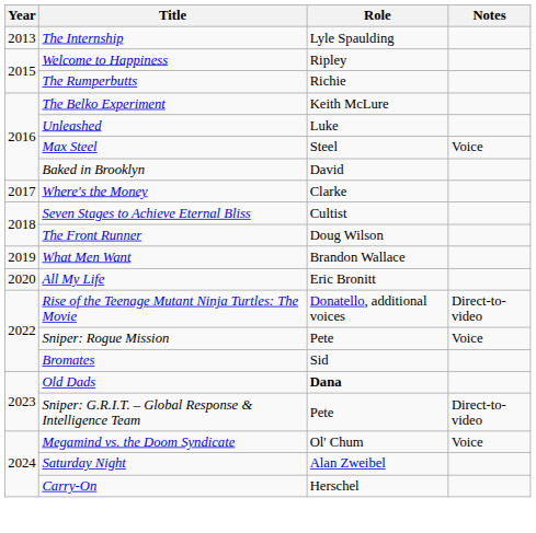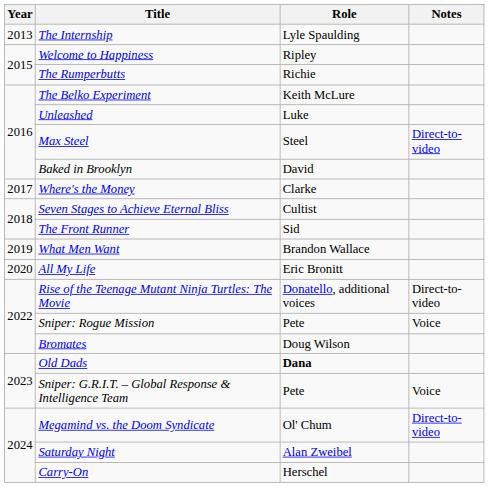 <table class="wikitable sortable">
 <tr>
 <th>Year</th>
 <th>Title</th>
 <th>Role</th>
 <th class="unsortable">Notes</th>
 </tr>
 <tr>
 <td>2013</td>
 <td><em><a href='#'>The Internship</a></em></td>
 <td>Lyle Spaulding</td>
 <td></td>
 </tr>
 <tr>
 <td rowspan="2">2015</td>
 <td><em><a href='#'>Welcome to Happiness</a></em></td>
 <td>Ripley</td>
 <td></td>
 </tr>
 <tr>
 <td><em><a href='#'>The Rumperbutts</a></em></td>
 <td>Richie</td>
 <td></td>
 </tr>
 <tr>
 <td rowspan="4">2016</td>
 <td><em><a href='#'>The Belko Experiment</a></em></td>
 <td>Keith McLure</td>
 <td></td>
 </tr>
 <tr>
 <td><em><a href='#'>Unleashed</a></em></td>
 <td>Luke</td>
 <td></td>
 </tr>
 <tr>
 <td><em><a href='#'>Max Steel</a></em></td>
 <td>Steel</td>
-<td>Voice</td>
+<td><a href='#'>Direct-to-video</a></td>
 </tr>
 <tr>
 <td><em>Baked in Brooklyn</em></td>
 <td>David</td>
 <td></td>
 </tr>
 <tr>
 <td>2017</td>
 <td><em><a href='#'>Where's the Money</a></em></td>
 <td>Clarke</td>
 <td></td>
 </tr>
 <tr>
 <td rowspan="2">2018</td>
 <td><em><a href='#'>Seven Stages to Achieve Eternal Bliss</a></em></td>
 <td>Cultist</td>
 <td></td>
 </tr>
 <tr>
 <td><em><a href='#'>The Front Runner</a></em></td>
-<td>Doug Wilson</td>
+<td>Sid</td>
 <td></td>
 </tr>
 <tr>
 <td>2019</td>
 <td><em><a href='#'>What Men Want</a></em></td>
 <td>Brandon Wallace</td>
 <td></td>
 </tr>
 <tr>
 <td>2020</td>
 <td><em><a href='#'>All My Life</a></em></td>
 <td>Eric Bronitt</td>
 <td></td>
 </tr>
 <tr>
 <td rowspan="3">2022</td>
 <td><em><a href='#'>Rise of the Teenage Mutant Ninja Turtles: The Movie</a></em></td>
 <td><a href='#'>Donatello</a>, additional voices</td>
 <td>Direct-to-video</td>
 </tr>
 <tr>
 <td><em>Sniper: Rogue Mission</em></td>
 <td>Pete</td>
 <td>Voice</td>
 </tr>
 <tr>
 <td><em><a href='#'>Bromates</a></em></td>
-<td>Sid</td>
+<td>Doug Wilson</td>
 <td></td>
 </tr>
 <tr>
 <td rowspan="2">2023</td>
 <td><em><a href='#'>Old Dads</a></em></td>
 <td><strong>Dana</strong></td>
 <td></td>
 </tr>
 <tr>
 <td><em>Sniper: G.R.I.T. – Global Response & Intelligence Team</em></td>
 <td>Pete</td>
-<td>Direct-to-video</td>
+<td>Voice</td>
 </tr>
 <tr>
 <td rowspan="3">2024</td>
 <td><em><a href='#'>Megamind vs. the Doom Syndicate</a></em></td>
 <td>Ol' Chum</td>
-<td>Voice</td>
+<td><a href='#'>Direct-to-video</a></td>
 </tr>
 <tr>
 <td><em><a href='#'>Saturday Night</a></em></td>
 <td><a href='#'>Alan Zweibel</a></td>
 <td></td>
 </tr>
 <tr>
 <td><em><a href='#'>Carry-On</a></em></td>
 <td>Herschel</td>
 <td></td>
 </tr>
 </table>
